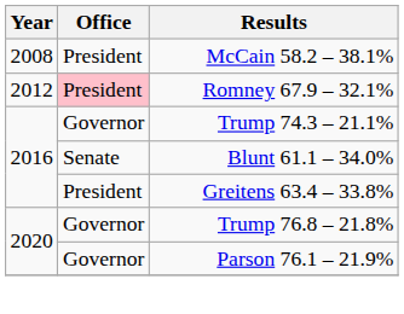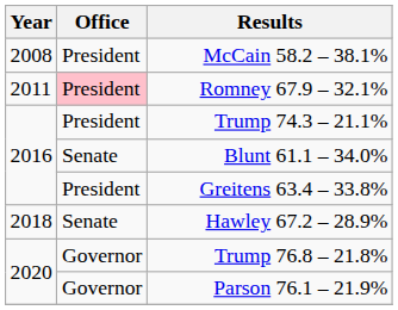 <table class=wikitable>
 <tr>
 <th width="30">Year</th>
 <th width="60">Office</th>
 <th width="180">Results</th>
 </tr>
 <tr>
 <td rowspan="1">2008</td>
 <td>President</td>
 <td align="right" ><a href='#'>McCain</a> 58.2 – 38.1%</td>
 </tr>
 <tr>
-<td rowspan="1">2012</td>
+<td rowspan="1">2011</td>
 <td style="background: pink;">President</td>
 <td align="right" ><a href='#'>Romney</a> 67.9 – 32.1%</td>
 </tr>
 <tr>
 <td rowspan="3">2016</td>
-<td>Governor</td>
+<td>President</td>
 <td align="right" ><a href='#'>Trump</a> 74.3 – 21.1%</td>
 </tr>
 <tr>
 <td>Senate</td>
 <td align="right" ><a href='#'>Blunt</a> 61.1 – 34.0%</td>
 </tr>
 <tr>
 <td>President</td>
 <td align="right" ><a href='#'>Greitens</a> 63.4 – 33.8%</td>
+</tr>
+<tr>
+<td rowspan="1">2018</td>
+<td>Senate</td>
+<td align="right" ><a href='#'>Hawley</a> 67.2 – 28.9%</td>
 </tr>
 <tr>
 <td rowspan="2">2020</td>
 <td>Governor</td>
 <td align="right" ><a href='#'>Trump</a> 76.8 – 21.8%</td>
 </tr>
 <tr>
 <td>Governor</td>
 <td align="right" ><a href='#'>Parson</a> 76.1 – 21.9%</td>
 </tr>
 <tr>
 </tr>
 </table>
